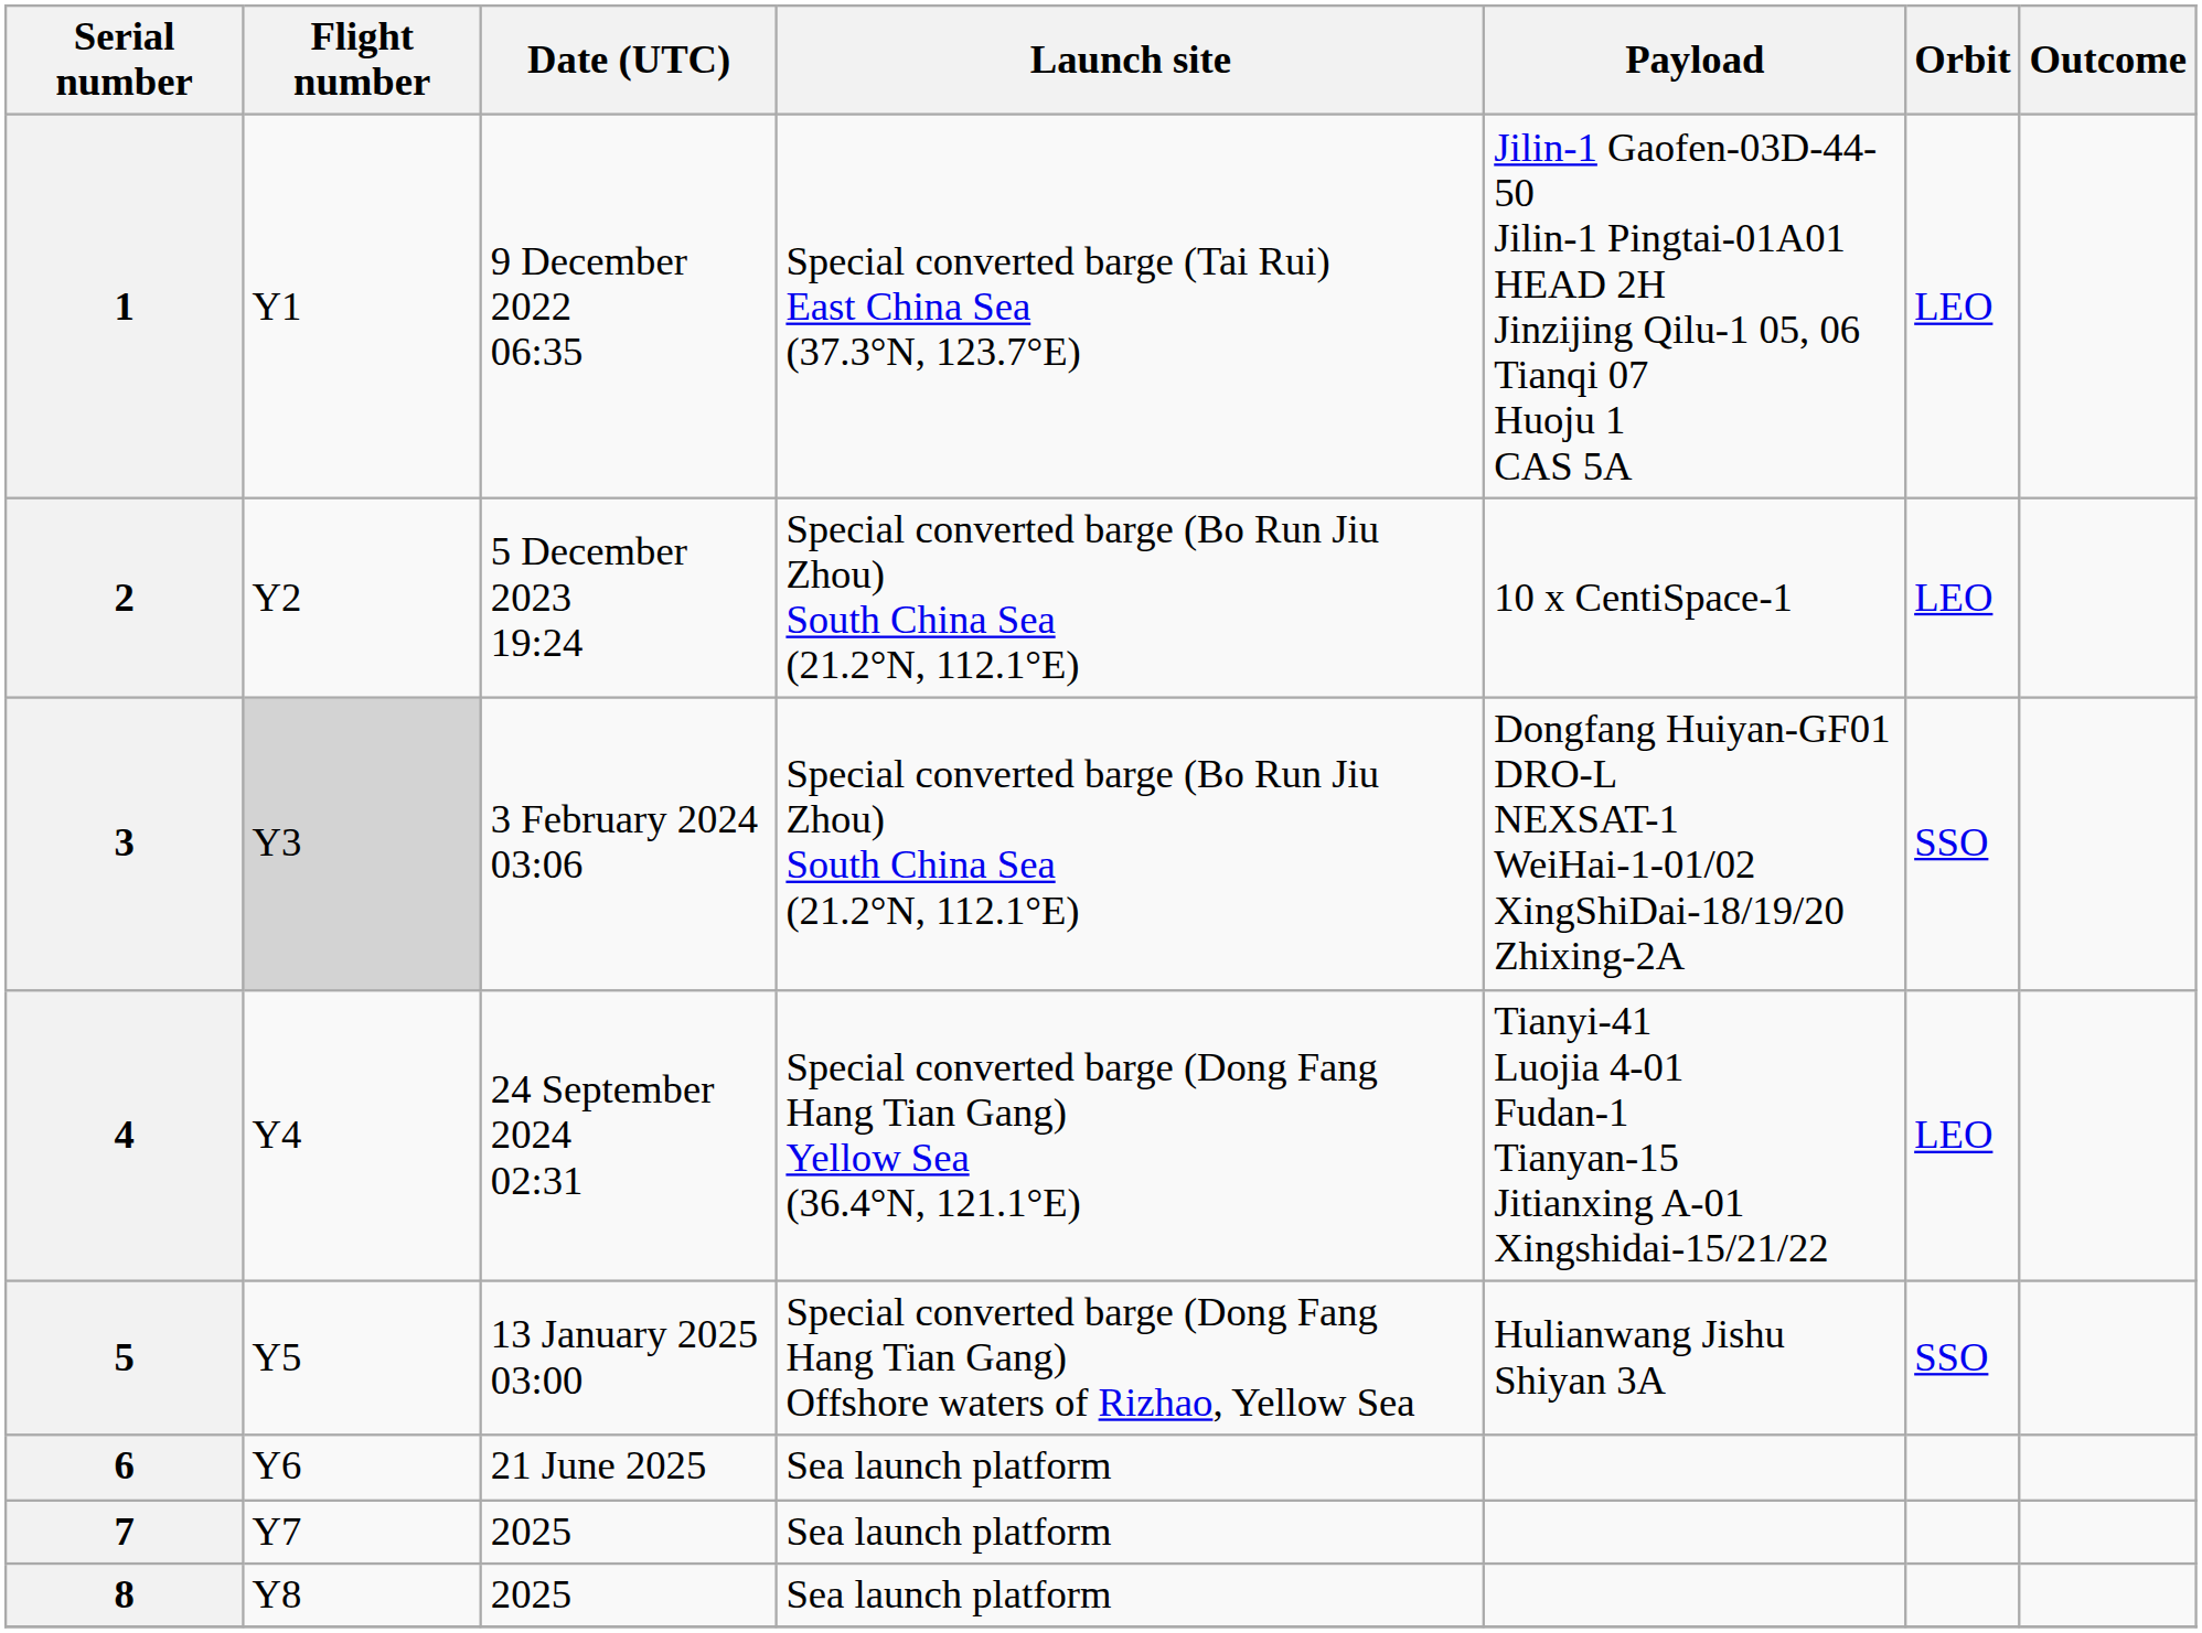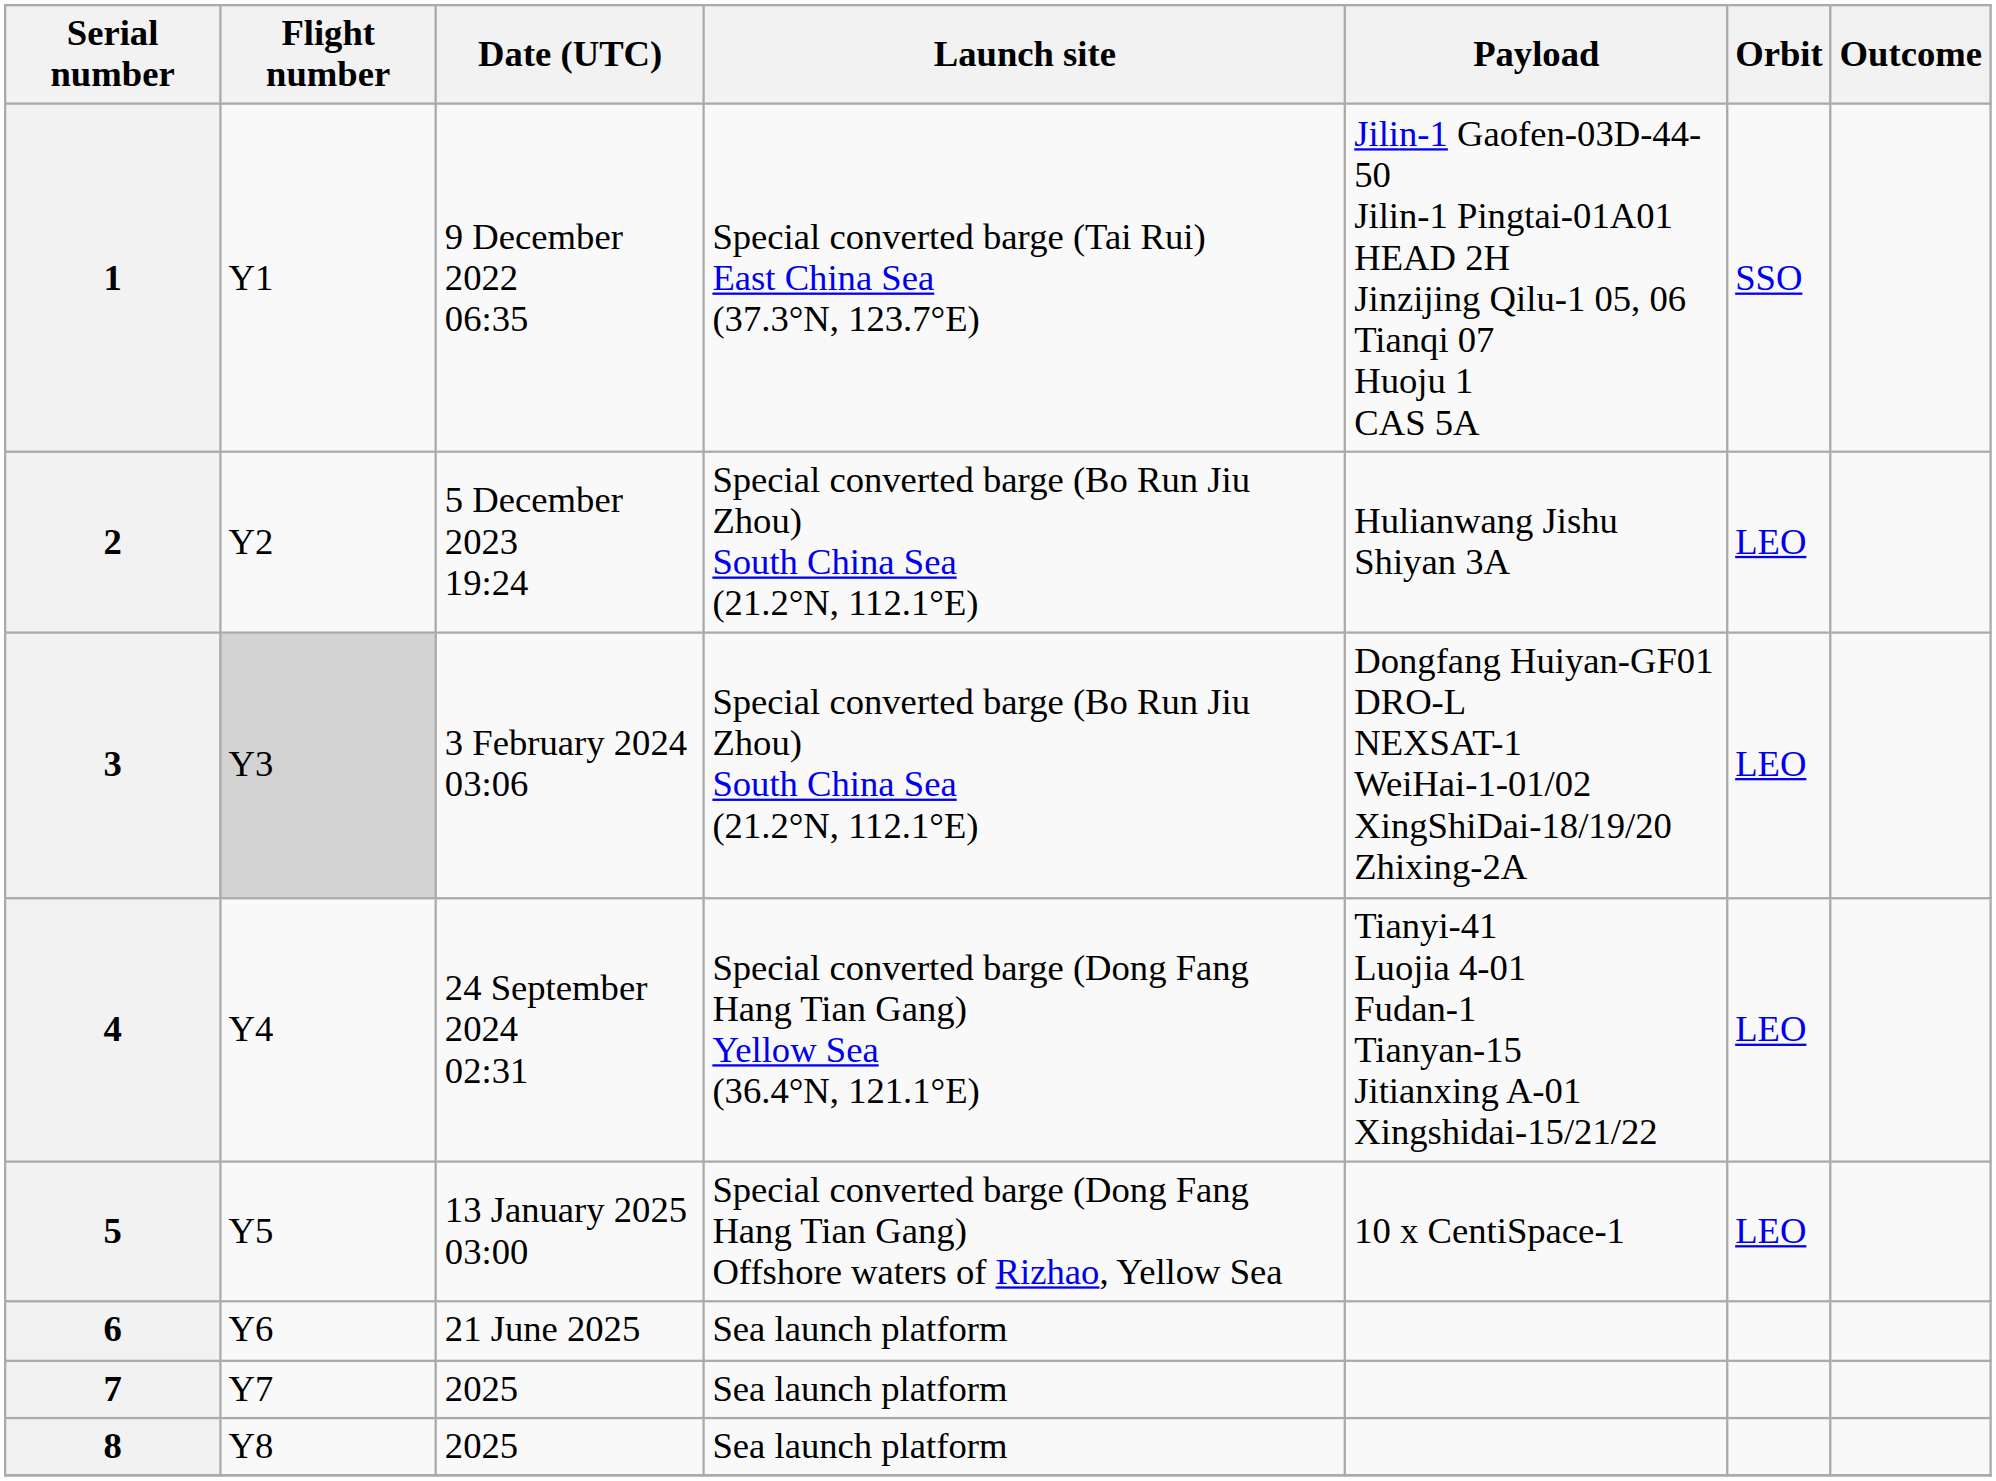 <table class="wikitable">
 <tr>
 <th>Serial number</th>
 <th>Flight number</th>
 <th>Date (UTC)</th>
 <th>Launch site</th>
 <th>Payload</th>
 <th>Orbit</th>
 <th>Outcome</th>
 </tr>
 <tr>
 <th>1</th>
 <td>Y1</td>
 <td>9 December 2022<br>06:35</td>
 <td>Special converted barge (Tai Rui)<br><a href='#'>East China Sea</a><br>(37.3°N, 123.7°E)</td>
 <td><a href='#'>Jilin-1</a> Gaofen-03D-44-50<br>Jilin-1 Pingtai-01A01<br>HEAD 2H<br>Jinzijing Qilu-1 05, 06<br>Tianqi 07<br>Huoju 1<br>CAS 5A</td>
-<td><a href='#'>LEO</a></td>
+<td><a href='#'>SSO</a></td>
 <td></td>
 </tr>
 <tr>
 <th>2</th>
 <td>Y2</td>
 <td>5 December 2023<br>19:24</td>
 <td>Special converted barge (Bo Run Jiu Zhou)<br><a href='#'>South China Sea</a><br>(21.2°N, 112.1°E)</td>
-<td>10 x CentiSpace-1</td>
+<td>Hulianwang Jishu Shiyan 3A</td>
 <td><a href='#'>LEO</a></td>
 <td></td>
 </tr>
 <tr>
 <th>3</th>
 <td style="background: lightgrey;">Y3</td>
 <td>3 February 2024<br>03:06</td>
 <td>Special converted barge (Bo Run Jiu Zhou)<br><a href='#'>South China Sea</a><br>(21.2°N, 112.1°E)</td>
 <td>Dongfang Huiyan-GF01<br>DRO-L<br>NEXSAT-1<br>WeiHai-1-01/02<br>XingShiDai-18/19/20<br>Zhixing-2A</td>
-<td><a href='#'>SSO</a></td>
+<td><a href='#'>LEO</a></td>
 <td></td>
 </tr>
 <tr>
 <th>4</th>
 <td>Y4</td>
 <td>24 September 2024<br>02:31</td>
 <td>Special converted barge (Dong Fang Hang Tian Gang)<br><a href='#'>Yellow Sea</a><br>(36.4°N, 121.1°E)</td>
 <td>Tianyi-41<br>Luojia 4-01<br>Fudan-1<br>Tianyan-15<br>Jitianxing A-01<br>Xingshidai-15/21/22</td>
 <td><a href='#'>LEO</a></td>
 <td></td>
 </tr>
 <tr>
 <th>5</th>
 <td>Y5</td>
 <td>13 January 2025<br>03:00</td>
 <td>Special converted barge (Dong Fang Hang Tian Gang)<br>Offshore waters of <a href='#'>Rizhao</a>, Yellow Sea</td>
-<td>Hulianwang Jishu Shiyan 3A</td>
-<td><a href='#'>SSO</a></td>
+<td>10 x CentiSpace-1</td>
+<td><a href='#'>LEO</a></td>
 <td></td>
 </tr>
 <tr>
 <th>6</th>
 <td>Y6</td>
 <td>21 June 2025</td>
 <td>Sea launch platform</td>
 <td></td>
 <td></td>
 <td></td>
 </tr>
 <tr>
 <th>7</th>
 <td>Y7</td>
 <td>2025</td>
 <td>Sea launch platform</td>
 <td></td>
 <td></td>
 <td></td>
 </tr>
 <tr>
 <th>8</th>
 <td>Y8</td>
 <td>2025</td>
 <td>Sea launch platform</td>
 <td></td>
 <td></td>
 <td></td>
 </tr>
 <tr>
 </tr>
 </table>
